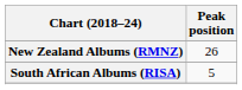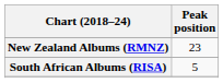 <table class="wikitable sortable plainrowheaders" style="text-align:center">
 <tr>
 <th scope="col">Chart (2018–24)</th>
 <th scope="col">Peak<br> position</th>
 </tr>
 <tr>
 </tr>
 <tr>
 </tr>
 <tr>
 </tr>
 <tr>
 </tr>
 <tr>
 </tr>
 <tr>
 </tr>
 <tr>
 </tr>
 <tr>
 </tr>
 <tr>
 </tr>
 <tr>
 <th scope="row">New Zealand Albums (<a href='#'>RMNZ</a>)</th>
-<td>26</td>
+<td>23</td>
 </tr>
 <tr>
 </tr>
 <tr>
 </tr>
 <tr>
 <th scope="row">South African Albums (<a href='#'>RISA</a>)</th>
 <td>5</td>
 </tr>
 <tr>
 </tr>
 <tr>
 </tr>
 <tr>
 </tr>
 <tr>
 </tr>
 </table>
